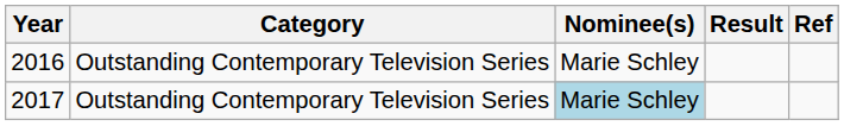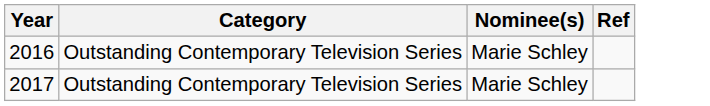 <table class="wikitable">
 <tr>
 <th>Year</th>
 <th>Category</th>
 <th>Nominee(s)</th>
-<th>Result</th>
 <th>Ref</th>
 </tr>
 <tr>
 <td>2016</td>
 <td>Outstanding Contemporary Television Series</td>
 <td>Marie Schley</td>
 <td></td>
-<td></td>
 </tr>
 <tr>
 <td>2017</td>
 <td>Outstanding Contemporary Television Series</td>
-<td style="background: lightblue;">Marie Schley</td>
-<td></td>
+<td>Marie Schley</td>
 <td></td>
 </tr>
 </table>
